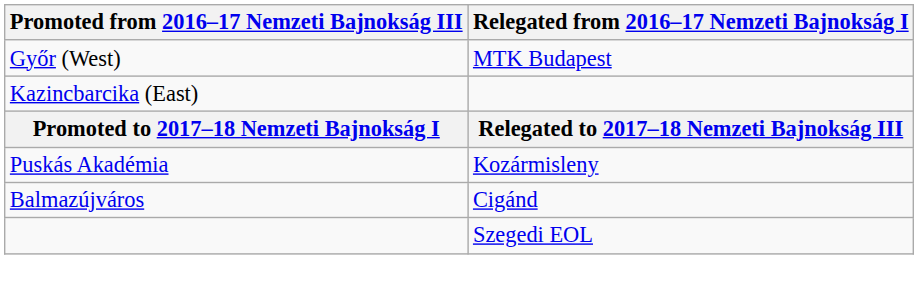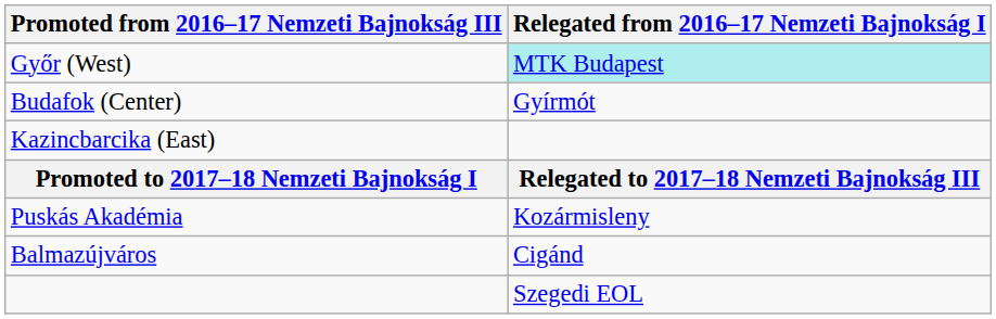 <table class="wikitable sortable">
 <tr>
 <th>Promoted from <a href='#'>2016–17 Nemzeti Bajnokság III</a></th>
 <th>Relegated from <a href='#'>2016–17 Nemzeti Bajnokság I</a></th>
 </tr>
 <tr>
 <td><a href='#'>Győr</a> (West)</td>
-<td><a href='#'>MTK Budapest</a></td>
+<td style="background: paleturquoise;"><a href='#'>MTK Budapest</a></td>
+</tr>
+<tr>
+<td><a href='#'>Budafok</a> (Center)</td>
+<td><a href='#'>Gyírmót</a></td>
 </tr>
 <tr>
 <td><a href='#'>Kazincbarcika</a> (East)</td>
 <td></td>
 </tr>
 <tr>
 <th>Promoted to <a href='#'>2017–18 Nemzeti Bajnokság I</a></th>
 <th>Relegated to <a href='#'>2017–18 Nemzeti Bajnokság III</a></th>
 </tr>
 <tr>
 <td><a href='#'>Puskás Akadémia</a></td>
 <td><a href='#'>Kozármisleny</a></td>
 </tr>
 <tr>
 <td><a href='#'>Balmazújváros</a></td>
 <td><a href='#'>Cigánd</a></td>
 </tr>
 <tr>
 <td></td>
 <td><a href='#'>Szegedi EOL</a></td>
 </tr>
 </table>
